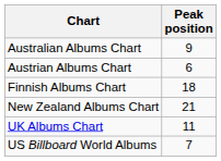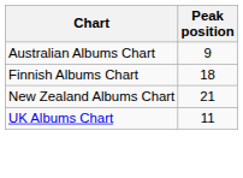 <table class="wikitable sortable">
 <tr>
 <th>Chart</th>
 <th>Peak<br>position</th>
 </tr>
 <tr>
 <td>Australian Albums Chart</td>
 <td align="center">9</td>
-</tr>
-<tr>
-<td>Austrian Albums Chart</td>
-<td align="center">6</td>
 </tr>
 <tr>
 <td>Finnish Albums Chart</td>
 <td align="center">18</td>
 </tr>
 <tr>
 <td>New Zealand Albums Chart</td>
 <td align="center">21</td>
 </tr>
 <tr>
 <td><a href='#'>UK Albums Chart</a></td>
 <td align="center">11</td>
 </tr>
-<tr>
-<td>US <em>Billboard</em> World Albums</td>
-<td align="center">7</td>
-</tr>
 </table>
